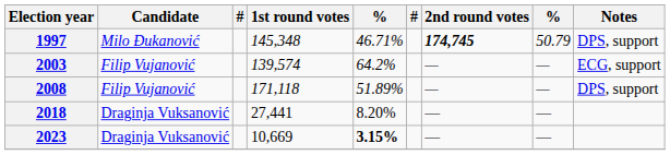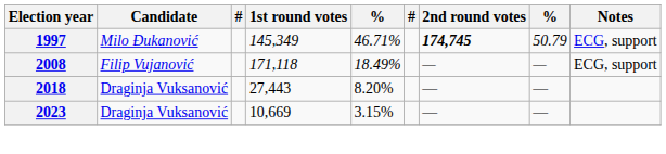 <table class="wikitable">
 <tr>
 <th>Election year</th>
 <th>Candidate</th>
 <th>#</th>
 <th>1st round votes</th>
 <th>%</th>
 <th>#</th>
 <th>2nd round votes</th>
 <th>%</th>
 <th>Notes</th>
 </tr>
 <tr>
 <th><a href='#'>1997</a></th>
 <td><em><a href='#'>Milo Đukanović</a></em></td>
 <td></td>
-<td><em>145,348</em></td>
+<td><em>145,349</em></td>
 <td><em>46.71%</em></td>
 <td></td>
 <td><strong><em>174,745</em></strong></td>
 <td><em>50.79</em></td>
-<td><a href='#'>DPS</a>, support</td>
-</tr>
-<tr>
-<th><a href='#'>2003</a></th>
-<td><em><a href='#'>Filip Vujanović</a></em></td>
-<td></td>
-<td><em>139,574</em></td>
-<td><em>64.2%</em></td>
-<td></td>
-<td><em>—</em></td>
-<td><em>—</em></td>
 <td><a href='#'>ECG</a>, support</td>
 </tr>
 <tr>
 <th><a href='#'>2008</a></th>
 <td><em><a href='#'>Filip Vujanović</a></em></td>
 <td></td>
 <td><em>171,118</em></td>
-<td><em>51.89%</em></td>
+<td><em>18.49%</em></td>
 <td></td>
 <td><em>—</em></td>
 <td><em>—</em></td>
-<td><a href='#'>DPS</a>, support</td>
+<td>ECG, support</td>
 </tr>
 <tr>
 <th><a href='#'>2018</a></th>
 <td><a href='#'>Draginja Vuksanović</a></td>
 <td></td>
-<td>27,441</td>
+<td>27,443</td>
 <td>8.20%</td>
 <td></td>
 <td>—</td>
 <td>—</td>
 <td></td>
 </tr>
 <tr>
 <th><a href='#'>2023</a></th>
 <td><a href='#'>Draginja Vuksanović</a></td>
 <td></td>
 <td>10,669</td>
-<td><strong>3.15%</strong></td>
+<td>3.15%</td>
 <td></td>
 <td>—</td>
 <td>—</td>
 <td></td>
 </tr>
 <tr>
 </tr>
 </table>
